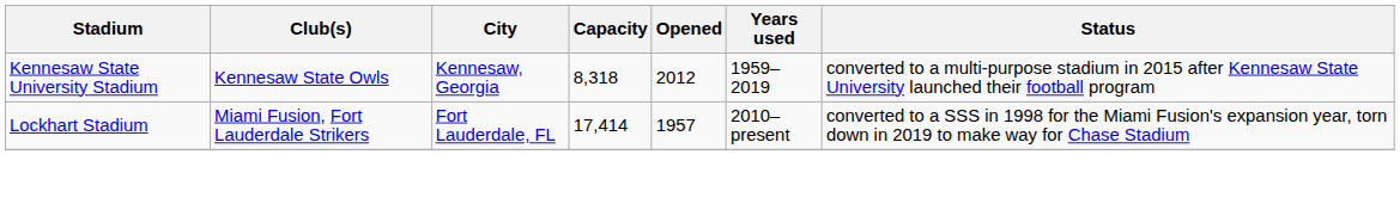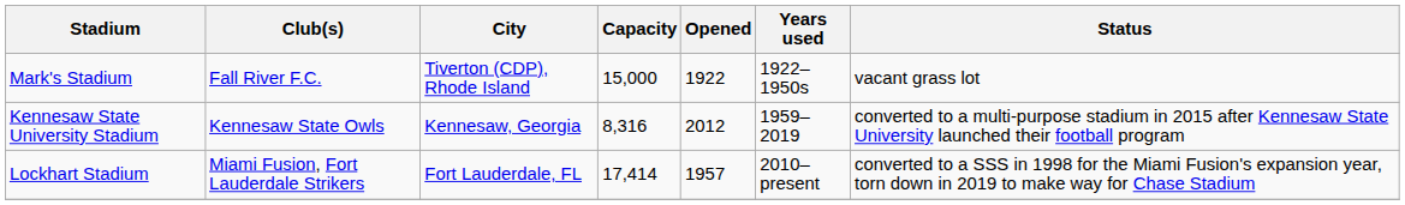 <table class="wikitable">
 <tr>
 <th>Stadium</th>
 <th>Club(s)</th>
 <th>City</th>
 <th>Capacity</th>
 <th>Opened</th>
 <th>Years used</th>
 <th>Status</th>
 </tr>
 <tr>
+<td><a href='#'>Mark's Stadium</a></td>
+<td><a href='#'>Fall River F.C.</a></td>
+<td><a href='#'>Tiverton (CDP), Rhode Island</a></td>
+<td>15,000</td>
+<td>1922</td>
+<td>1922–1950s</td>
+<td>vacant grass lot</td>
+</tr>
+<tr>
 <td><a href='#'>Kennesaw State University Stadium</a></td>
 <td><a href='#'>Kennesaw State Owls</a></td>
 <td><a href='#'>Kennesaw, Georgia</a></td>
-<td>8,318</td>
+<td>8,316</td>
 <td>2012</td>
 <td>1959–2019</td>
 <td>converted to a multi-purpose stadium in 2015 after <a href='#'>Kennesaw State University</a> launched their <a href='#'>football</a> program</td>
 </tr>
 <tr>
 <td><a href='#'>Lockhart Stadium</a></td>
 <td><a href='#'>Miami Fusion</a>, <a href='#'>Fort Lauderdale Strikers</a></td>
 <td><a href='#'>Fort Lauderdale, FL</a></td>
 <td>17,414</td>
 <td>1957</td>
 <td>2010–present</td>
 <td>converted to a SSS in 1998 for the Miami Fusion's expansion year, torn down in 2019 to make way for <a href='#'>Chase Stadium</a></td>
 </tr>
 <tr>
 </tr>
 </table>
